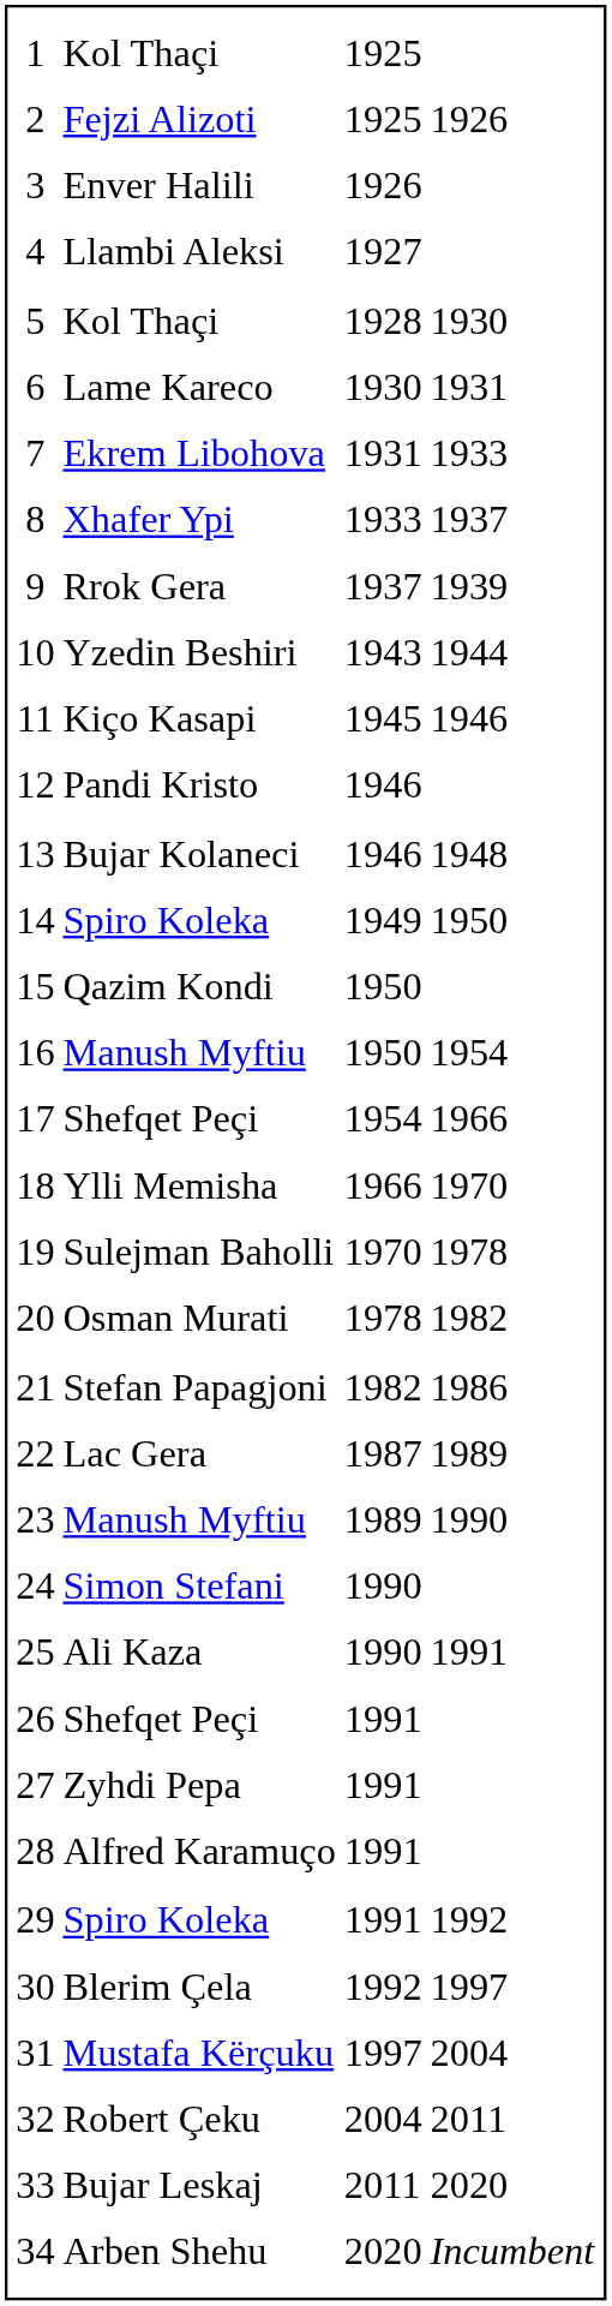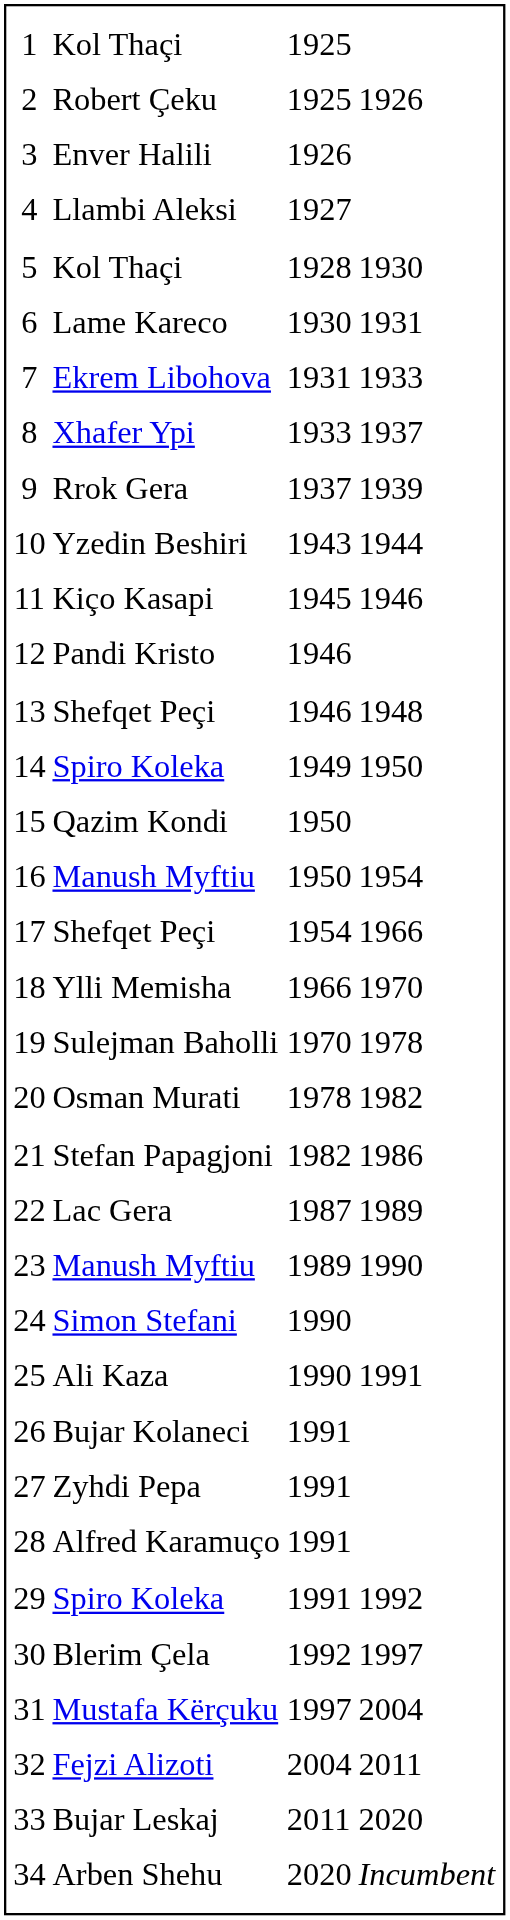 <table cellpadding="0" cellspacing="3" style="border:1px solid #000000; font-size:88%; line-height: 1.5em;">
 <tr>
 <td><strong></strong></td>
 <td><strong></strong></td>
 <td colspan="2"><strong></strong></td>
 </tr>
 <tr>
 <td align=center>1</td>
 <td>Kol Thaçi</td>
 <td>1925</td>
 <td></td>
 </tr>
 <tr>
 <td align=center>2</td>
-<td><a href='#'>Fejzi Alizoti</a></td>
+<td>Robert Çeku</td>
 <td>1925</td>
 <td>1926</td>
 </tr>
 <tr>
 <td align=center>3</td>
 <td>Enver Halili</td>
 <td>1926</td>
 <td></td>
 </tr>
 <tr>
 <td align=center>4</td>
 <td>Llambi Aleksi</td>
 <td>1927</td>
 <td></td>
 </tr>
 <tr>
 <td align=center>5</td>
 <td>Kol Thaçi</td>
 <td>1928</td>
 <td>1930</td>
 </tr>
 <tr>
 <td align=center>6</td>
 <td>Lame Kareco</td>
 <td>1930</td>
 <td>1931</td>
 </tr>
 <tr>
 <td align=center>7</td>
 <td><a href='#'>Ekrem Libohova</a></td>
 <td>1931</td>
 <td>1933</td>
 </tr>
 <tr>
 <td align=center>8</td>
 <td><a href='#'>Xhafer Ypi</a></td>
 <td>1933</td>
 <td>1937</td>
 </tr>
 <tr>
 <td align=center>9</td>
 <td>Rrok Gera</td>
 <td>1937</td>
 <td>1939</td>
 </tr>
 <tr>
 <td align=center>10</td>
 <td>Yzedin Beshiri</td>
 <td>1943</td>
 <td>1944</td>
 </tr>
 <tr>
 <td align=center>11</td>
 <td>Kiço Kasapi</td>
 <td>1945</td>
 <td>1946</td>
 </tr>
 <tr>
 <td align=center>12</td>
 <td>Pandi Kristo</td>
 <td>1946</td>
 <td></td>
 </tr>
 <tr>
 <td align=center>13</td>
-<td>Bujar Kolaneci</td>
+<td>Shefqet Peçi</td>
 <td>1946</td>
 <td>1948</td>
 </tr>
 <tr>
 <td align=center>14</td>
 <td><a href='#'>Spiro Koleka</a></td>
 <td>1949</td>
 <td>1950</td>
 </tr>
 <tr>
 <td align=center>15</td>
 <td>Qazim Kondi</td>
 <td>1950</td>
 <td></td>
 </tr>
 <tr>
 <td align=center>16</td>
 <td><a href='#'>Manush Myftiu</a></td>
 <td>1950</td>
 <td>1954</td>
 </tr>
 <tr>
 <td align=center>17</td>
 <td>Shefqet Peçi</td>
 <td>1954</td>
 <td>1966</td>
 </tr>
 <tr>
 <td align=center>18</td>
 <td>Ylli Memisha</td>
 <td>1966</td>
 <td>1970</td>
 </tr>
 <tr>
 <td align=center>19</td>
 <td>Sulejman Baholli</td>
 <td>1970</td>
 <td>1978</td>
 </tr>
 <tr>
 <td align=center>20</td>
 <td>Osman Murati</td>
 <td>1978</td>
 <td>1982</td>
 </tr>
 <tr>
 <td align=center>21</td>
 <td>Stefan Papagjoni</td>
 <td>1982</td>
 <td>1986</td>
 </tr>
 <tr>
 <td align=center>22</td>
 <td>Lac Gera</td>
 <td>1987</td>
 <td>1989</td>
 </tr>
 <tr>
 <td align=center>23</td>
 <td><a href='#'>Manush Myftiu</a></td>
 <td>1989</td>
 <td>1990</td>
 </tr>
 <tr>
 <td align=center>24</td>
 <td><a href='#'>Simon Stefani</a></td>
 <td>1990</td>
 <td></td>
 </tr>
 <tr>
 <td align=center>25</td>
 <td>Ali Kaza</td>
 <td>1990</td>
 <td>1991</td>
 </tr>
 <tr>
 <td align=center>26</td>
-<td>Shefqet Peçi</td>
+<td>Bujar Kolaneci</td>
 <td>1991</td>
 <td></td>
 </tr>
 <tr>
 <td align=center>27</td>
 <td>Zyhdi Pepa</td>
 <td>1991</td>
 <td></td>
 </tr>
 <tr>
 <td align=center>28</td>
 <td>Alfred Karamuço</td>
 <td>1991</td>
 <td></td>
 </tr>
 <tr>
 <td align=center>29</td>
 <td><a href='#'>Spiro Koleka</a></td>
 <td>1991</td>
 <td>1992</td>
 </tr>
 <tr>
 <td align=center>30</td>
 <td>Blerim Çela</td>
 <td>1992</td>
 <td>1997</td>
 </tr>
 <tr>
 <td align=center>31</td>
 <td><a href='#'>Mustafa Kërçuku</a></td>
 <td>1997</td>
 <td>2004</td>
 </tr>
 <tr>
 <td align=center>32</td>
-<td>Robert Çeku</td>
+<td><a href='#'>Fejzi Alizoti</a></td>
 <td>2004</td>
 <td>2011</td>
 </tr>
 <tr>
 <td align=center>33</td>
 <td>Bujar Leskaj</td>
 <td>2011</td>
 <td>2020</td>
 </tr>
 <tr>
 <td align=center>34</td>
 <td>Arben Shehu</td>
 <td>2020</td>
 <td><em>Incumbent</em></td>
 </tr>
 <tr>
 </tr>
 </table>
